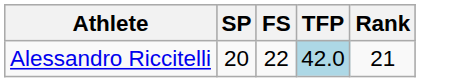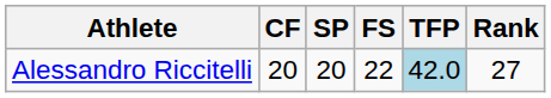 <table class="wikitable" border="1" style="font-size:90%">
 <tr>
 <th>Athlete</th>
+<th>CF</th>
 <th>SP</th>
 <th>FS</th>
 <th>TFP</th>
 <th>Rank</th>
 </tr>
 <tr align=center>
 <td align=left><a href='#'>Alessandro Riccitelli</a></td>
 <td>20</td>
+<td>20</td>
 <td>22</td>
 <td style="background: lightblue;">42.0</td>
-<td>21</td>
+<td>27</td>
 </tr>
 </table>
